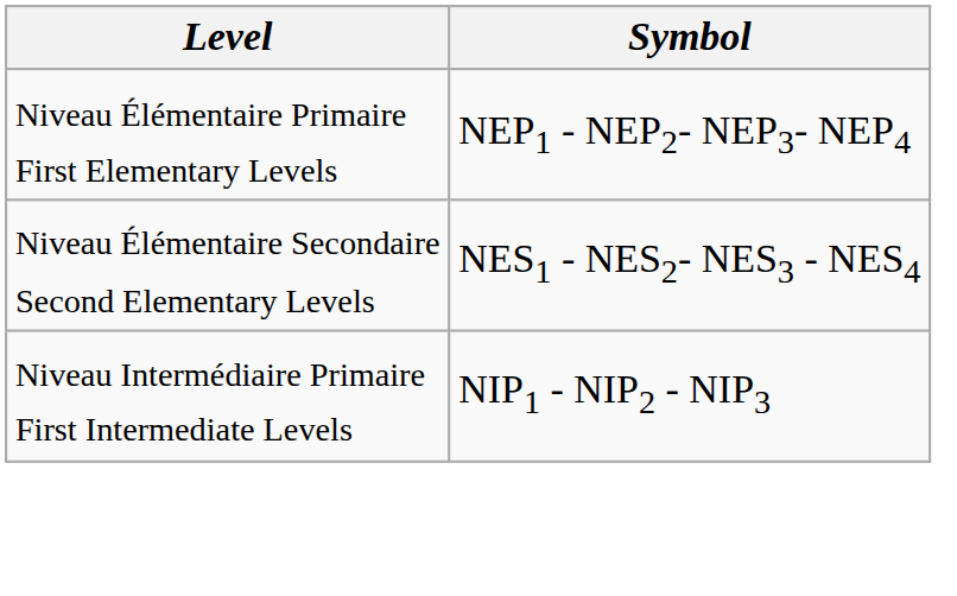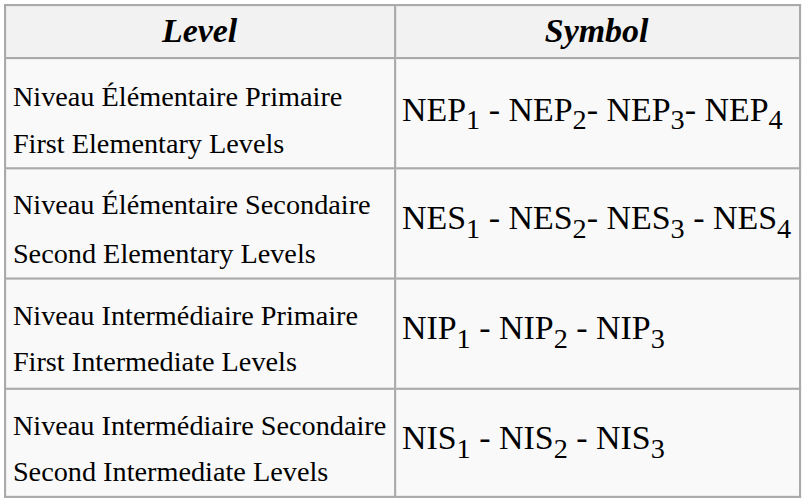 <table class="wikitable sortable">
 <tr>
 <th><strong><em>Level</em></strong></th>
 <th><strong><em>Symbol</em></strong></th>
 </tr>
 <tr>
 <td><sub>Niveau Élémentaire Primaire</sub><br><sub>First Elementary Levels</sub></td>
 <td>NEP<sub>1</sub> - NEP<sub>2</sub>- NEP<sub>3</sub>- NEP<sub>4</sub></td>
 </tr>
 <tr>
 <td><sub>Niveau Élémentaire Secondaire</sub><br><sub>Second Elementary Levels</sub></td>
 <td>NES<sub>1</sub> -  NES<sub>2</sub>- NES<sub>3</sub> - NES<sub>4</sub></td>
 </tr>
 <tr>
 <td><sub>Niveau Intermédiaire Primaire</sub><br><sub>First Intermediate Levels</sub></td>
 <td>NIP<sub>1</sub> - NIP<sub>2</sub> - NIP<sub>3</sub></td>
 </tr>
+<tr>
+<td><sub>Niveau Intermédiaire Secondaire</sub><br><sub>Second Intermediate Levels</sub></td>
+<td>NIS<sub>1</sub> - NIS<sub>2</sub> - NIS<sub>3</sub></td>
+</tr>
 </table>
